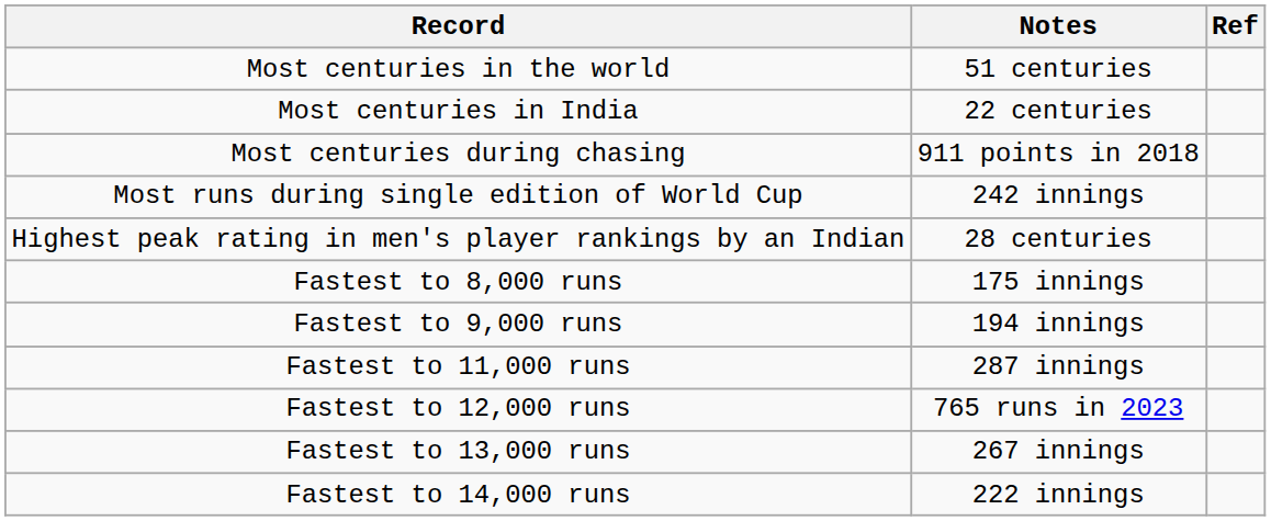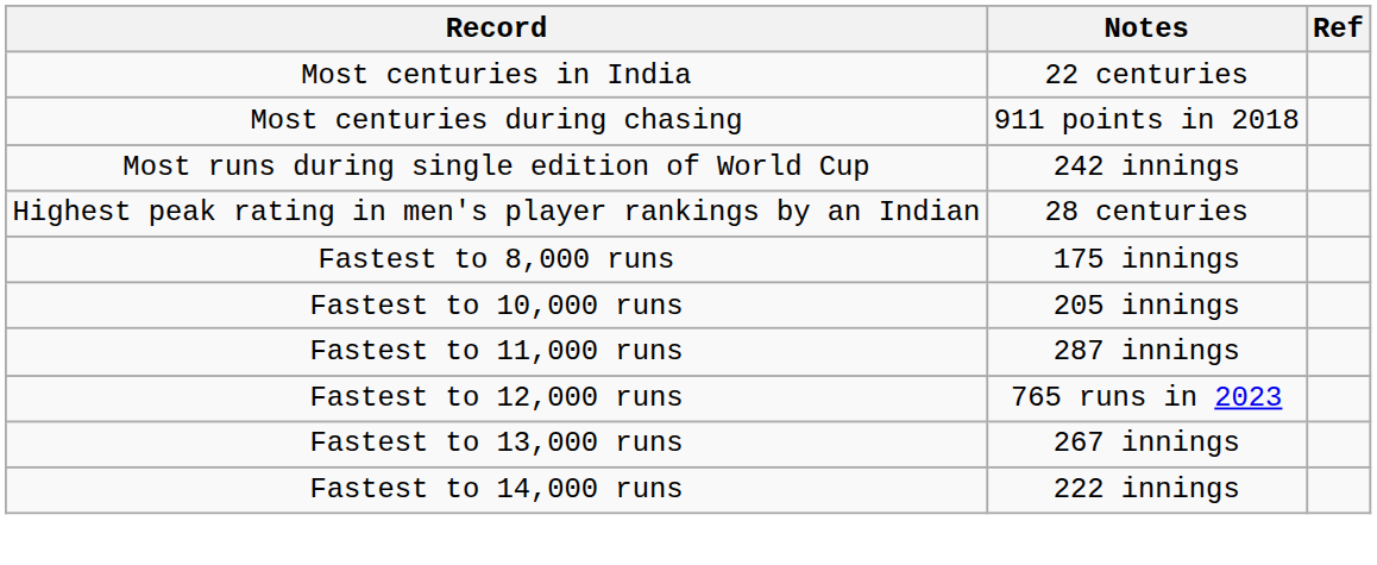 <table class="wikitable" style="text-align:center;">
 <tr>
 <th>Record</th>
 <th>Notes</th>
 <th>Ref</th>
-</tr>
-<tr>
-<td>Most centuries in the world</td>
-<td>51 centuries</td>
-<td></td>
 </tr>
 <tr>
 <td>Most centuries in India</td>
 <td>22 centuries</td>
 <td></td>
 </tr>
 <tr>
 <td>Most centuries during chasing</td>
 <td>911 points in 2018</td>
 <td></td>
 </tr>
 <tr>
 <td>Most runs during single edition of World Cup</td>
 <td>242 innings</td>
 <td></td>
 </tr>
 <tr>
 <td>Highest peak rating in men's player rankings by an Indian</td>
 <td>28 centuries</td>
 <td></td>
 </tr>
 <tr>
 <td>Fastest to 8,000 runs</td>
 <td>175 innings</td>
 <td></td>
 </tr>
 <tr>
-<td>Fastest to 9,000 runs</td>
-<td>194 innings</td>
+<td>Fastest to 10,000 runs</td>
+<td>205 innings</td>
 <td></td>
 </tr>
 <tr>
 <td>Fastest to 11,000 runs</td>
 <td>287 innings</td>
 <td></td>
 </tr>
 <tr>
 <td>Fastest to 12,000 runs</td>
 <td>765 runs in <a href='#'>2023</a></td>
 <td></td>
 </tr>
 <tr>
 <td>Fastest to 13,000 runs</td>
 <td>267 innings</td>
 <td></td>
 </tr>
 <tr>
 <td>Fastest to 14,000 runs</td>
 <td>222 innings</td>
 <td></td>
 </tr>
 </table>
